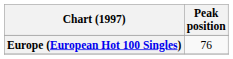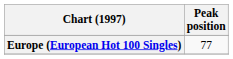 <table class="wikitable sortable plainrowheaders" style="text-align:center">
 <tr>
 <th scope="col">Chart (1997)</th>
 <th scope="col">Peak<br>position</th>
 </tr>
 <tr>
 </tr>
 <tr>
 <th scope="row">Europe (<a href='#'>European Hot 100 Singles</a>)</th>
-<td>76</td>
+<td>77</td>
 </tr>
 <tr>
 </tr>
 <tr>
 </tr>
 <tr>
 </tr>
 <tr>
 </tr>
 <tr>
 </tr>
 <tr>
 </tr>
 </table>
